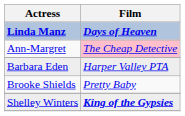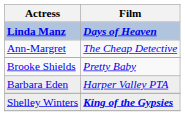 <table class="wikitable sortable plainrowheaders">
 <tr>
 <th>Actress</th>
 <th>Film</th>
 </tr>
 <tr style="background:#B0C4DE">
 <td><strong><a href='#'>Linda Manz</a></strong></td>
 <td><strong><em><a href='#'>Days of Heaven</a></em></strong></td>
 </tr>
 <tr>
 <td><a href='#'>Ann-Margret</a></td>
-<td style="background: pink;"><em><a href='#'>The Cheap Detective</a></em></td>
+<td><em><a href='#'>The Cheap Detective</a></em></td>
 </tr>
 <tr>
+</tr>
+<tr>
+<td><a href='#'>Brooke Shields</a></td>
+<td><em><a href='#'>Pretty Baby</a></em></td>
 </tr>
 <tr style="background:#eee;">
 <td><a href='#'>Barbara Eden</a></td>
 <td><em><a href='#'>Harper Valley PTA</a></em></td>
-</tr>
-<tr>
-<td><a href='#'>Brooke Shields</a></td>
-<td><em><a href='#'>Pretty Baby</a></em></td>
 </tr>
 <tr>
 </tr>
 <tr style="background:#eee;">
 <td><a href='#'>Shelley Winters</a></td>
 <td><strong><em><a href='#'>King of the Gypsies</a></em></strong></td>
 </tr>
 <tr>
 </tr>
 </table>
